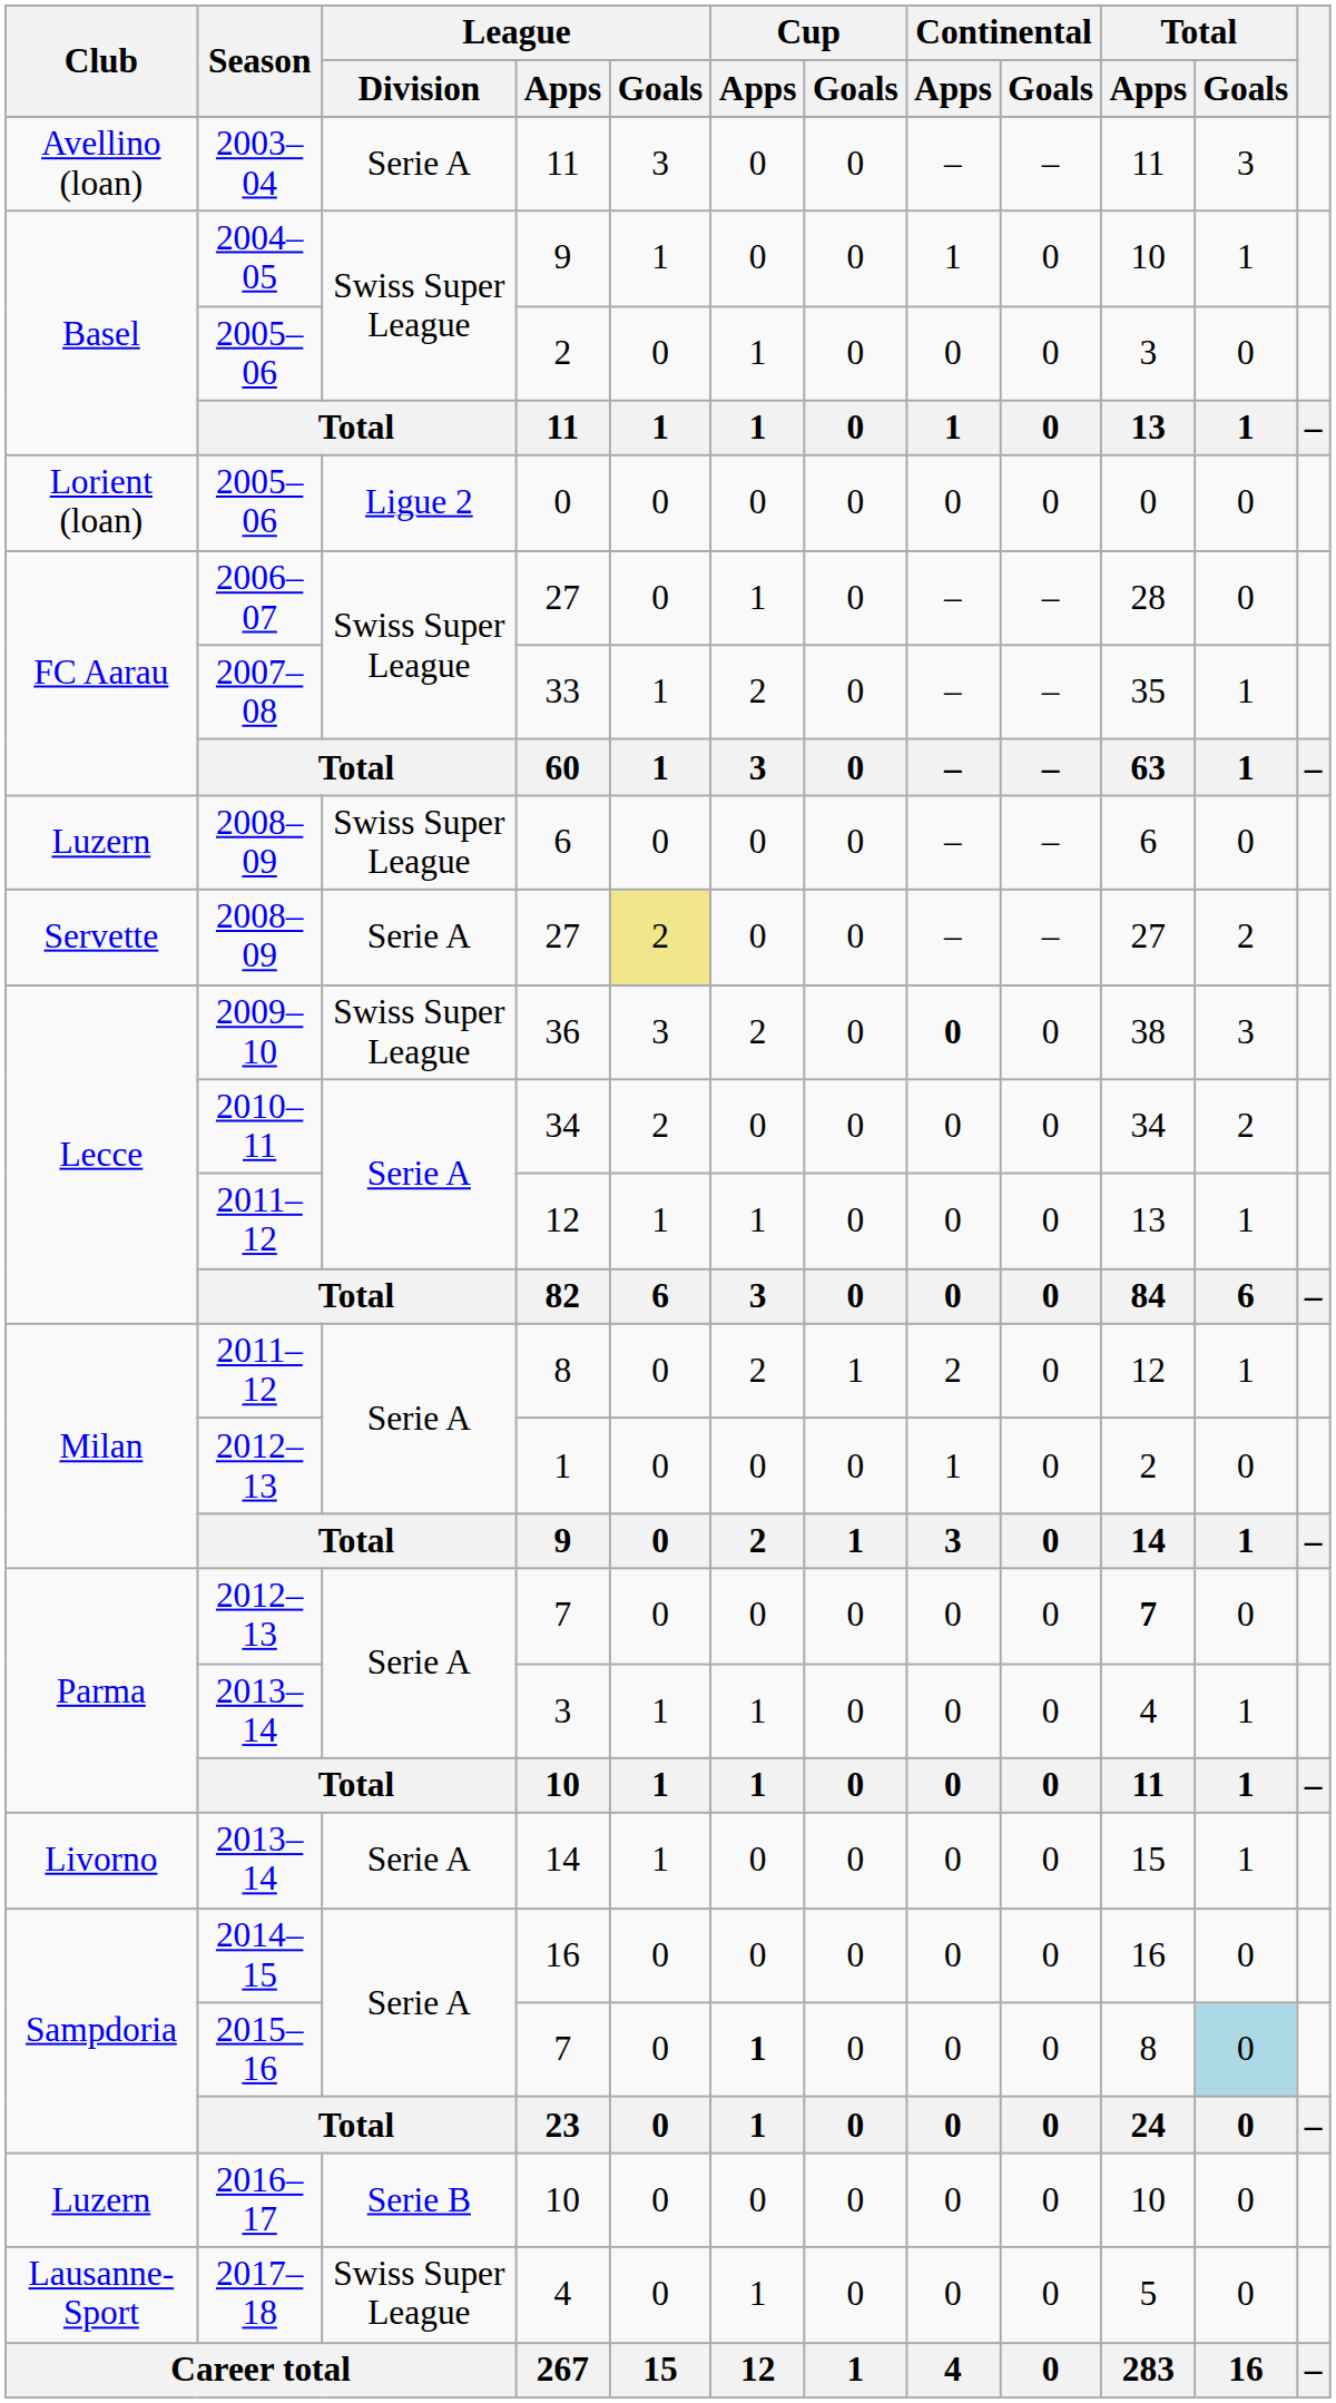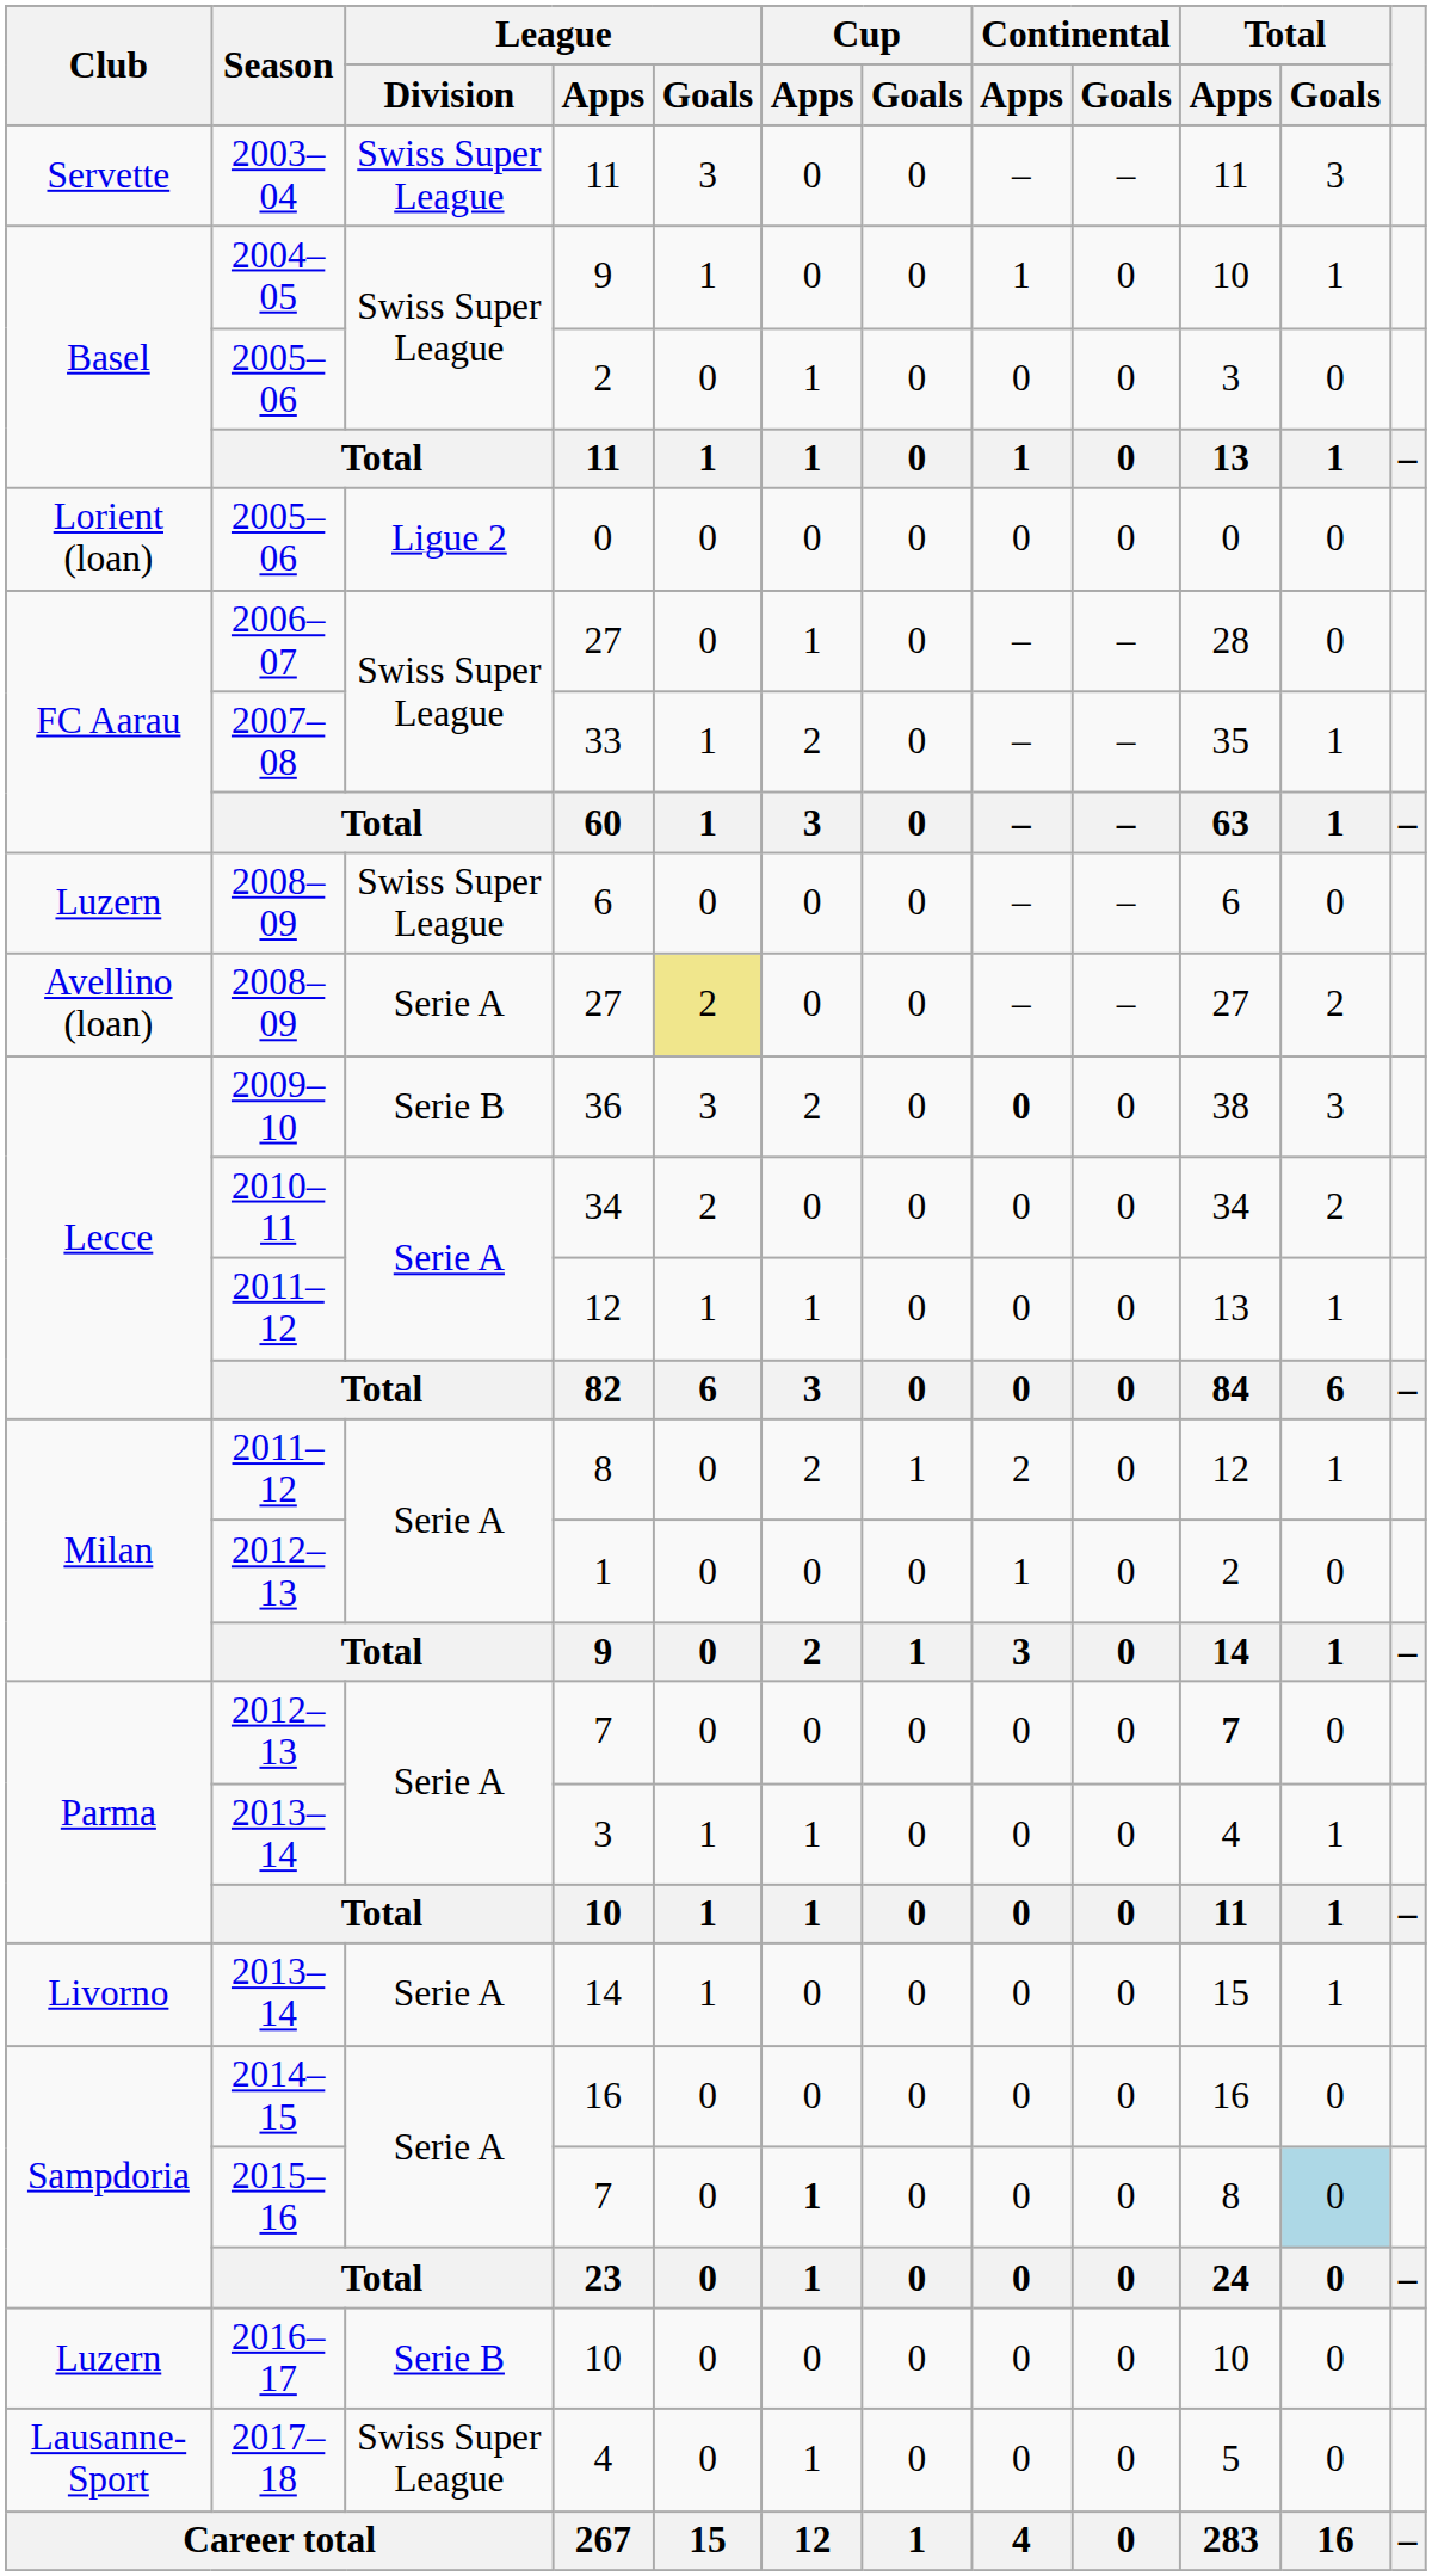 <table class="wikitable" style="text-align:center">
 <tr>
 <th rowspan="2">Club</th>
 <th rowspan="2">Season</th>
 <th colspan="3">League</th>
 <th colspan="2">Cup</th>
 <th colspan="2">Continental</th>
 <th colspan="2">Total</th>
 <th rowspan="2"></th>
 </tr>
 <tr>
 <th>Division</th>
 <th>Apps</th>
 <th>Goals</th>
 <th>Apps</th>
 <th>Goals</th>
 <th>Apps</th>
 <th>Goals</th>
 <th>Apps</th>
 <th>Goals</th>
 </tr>
 <tr>
-<td><a href='#'>Avellino</a> (loan)</td>
+<td><a href='#'>Servette</a></td>
 <td><a href='#'>2003–04</a></td>
-<td>Serie A</td>
+<td><a href='#'>Swiss Super League</a></td>
 <td>11</td>
 <td>3</td>
 <td>0</td>
 <td>0</td>
 <td>–</td>
 <td>–</td>
 <td>11</td>
 <td>3</td>
 <td></td>
 </tr>
 <tr>
 <td rowspan="3"><a href='#'>Basel</a></td>
 <td><a href='#'>2004–05</a></td>
 <td rowspan="2">Swiss Super League</td>
 <td>9</td>
 <td>1</td>
 <td>0</td>
 <td>0</td>
 <td>1</td>
 <td>0</td>
 <td>10</td>
 <td>1</td>
 <td></td>
 </tr>
 <tr>
 <td><a href='#'>2005–06</a></td>
 <td>2</td>
 <td>0</td>
 <td>1</td>
 <td>0</td>
 <td>0</td>
 <td>0</td>
 <td>3</td>
 <td>0</td>
 <td></td>
 </tr>
 <tr>
 <th colspan="2">Total</th>
 <th>11</th>
 <th>1</th>
 <th>1</th>
 <th>0</th>
 <th>1</th>
 <th>0</th>
 <th>13</th>
 <th>1</th>
 <th>–</th>
 </tr>
 <tr>
 <td><a href='#'>Lorient</a> (loan)</td>
 <td><a href='#'>2005–06</a></td>
 <td><a href='#'>Ligue 2</a></td>
 <td>0</td>
 <td>0</td>
 <td 0>0</td>
 <td>0</td>
 <td>0</td>
 <td>0</td>
 <td>0</td>
 <td>0</td>
 <td></td>
 </tr>
 <tr>
 <td rowspan="3"><a href='#'>FC Aarau</a></td>
 <td><a href='#'>2006–07</a></td>
 <td rowspan="2">Swiss Super League</td>
 <td>27</td>
 <td>0</td>
 <td>1</td>
 <td>0</td>
 <td>–</td>
 <td>–</td>
 <td>28</td>
 <td>0</td>
 <td></td>
 </tr>
 <tr>
 <td><a href='#'>2007–08</a></td>
 <td>33</td>
 <td>1</td>
 <td>2</td>
 <td>0</td>
 <td>–</td>
 <td>–</td>
 <td>35</td>
 <td>1</td>
 <td></td>
 </tr>
 <tr>
 <th colspan="2">Total</th>
 <th>60</th>
 <th>1</th>
 <th>3</th>
 <th>0</th>
 <th>–</th>
 <th>–</th>
 <th>63</th>
 <th>1</th>
 <th>–</th>
 </tr>
 <tr>
 <td><a href='#'>Luzern</a></td>
 <td><a href='#'>2008–09</a></td>
 <td>Swiss Super League</td>
 <td>6</td>
 <td>0</td>
 <td>0</td>
 <td>0</td>
 <td>–</td>
 <td>–</td>
 <td>6</td>
 <td>0</td>
 <td></td>
 </tr>
 <tr>
-<td><a href='#'>Servette</a></td>
+<td><a href='#'>Avellino</a> (loan)</td>
 <td><a href='#'>2008–09</a></td>
 <td>Serie A</td>
 <td>27</td>
 <td style="background: khaki;">2</td>
 <td>0</td>
 <td>0</td>
 <td>–</td>
 <td>–</td>
 <td>27</td>
 <td>2</td>
 <td></td>
 </tr>
 <tr>
 <td rowspan="4"><a href='#'>Lecce</a></td>
 <td><a href='#'>2009–10</a></td>
-<td>Swiss Super League</td>
+<td>Serie B</td>
 <td>36</td>
 <td>3</td>
 <td>2</td>
 <td>0</td>
 <td><strong>0</strong></td>
 <td>0</td>
 <td>38</td>
 <td>3</td>
 <td></td>
 </tr>
 <tr>
 <td><a href='#'>2010–11</a></td>
 <td rowspan="2"><a href='#'>Serie A</a></td>
 <td>34</td>
 <td>2</td>
 <td>0</td>
 <td>0</td>
 <td>0</td>
 <td>0</td>
 <td>34</td>
 <td>2</td>
 <td></td>
 </tr>
 <tr>
 <td><a href='#'>2011–12</a></td>
 <td>12</td>
 <td>1</td>
 <td>1</td>
 <td>0</td>
 <td>0</td>
 <td>0</td>
 <td>13</td>
 <td>1</td>
 <td></td>
 </tr>
 <tr>
 <th colspan="2">Total</th>
 <th>82</th>
 <th>6</th>
 <th>3</th>
 <th>0</th>
 <th>0</th>
 <th>0</th>
 <th>84</th>
 <th>6</th>
 <th>–</th>
 </tr>
 <tr>
 <td rowspan="3"><a href='#'>Milan</a></td>
 <td><a href='#'>2011–12</a></td>
 <td rowspan="2">Serie A</td>
 <td>8</td>
 <td>0</td>
 <td>2</td>
 <td>1</td>
 <td>2</td>
 <td>0</td>
 <td>12</td>
 <td>1</td>
 <td></td>
 </tr>
 <tr>
 <td><a href='#'>2012–13</a></td>
 <td>1</td>
 <td>0</td>
 <td>0</td>
 <td>0</td>
 <td>1</td>
 <td>0</td>
 <td>2</td>
 <td>0</td>
 <td></td>
 </tr>
 <tr>
 <th colspan="2">Total</th>
 <th>9</th>
 <th>0</th>
 <th>2</th>
 <th>1</th>
 <th>3</th>
 <th>0</th>
 <th>14</th>
 <th>1</th>
 <th>–</th>
 </tr>
 <tr>
 <td rowspan="3"><a href='#'>Parma</a></td>
 <td><a href='#'>2012–13</a></td>
 <td rowspan="2">Serie A</td>
 <td>7</td>
 <td>0</td>
 <td>0</td>
 <td>0</td>
 <td>0</td>
 <td>0</td>
 <td><strong>7</strong></td>
 <td>0</td>
 <td></td>
 </tr>
 <tr>
 <td><a href='#'>2013–14</a></td>
 <td>3</td>
 <td>1</td>
 <td>1</td>
 <td>0</td>
 <td>0</td>
 <td>0</td>
 <td>4</td>
 <td>1</td>
 <td></td>
 </tr>
 <tr>
 <th colspan="2">Total</th>
 <th>10</th>
 <th>1</th>
 <th>1</th>
 <th>0</th>
 <th>0</th>
 <th>0</th>
 <th>11</th>
 <th>1</th>
 <th>–</th>
 </tr>
 <tr>
 <td><a href='#'>Livorno</a></td>
 <td><a href='#'>2013–14</a></td>
 <td>Serie A</td>
 <td>14</td>
 <td>1</td>
 <td>0</td>
 <td>0</td>
 <td>0</td>
 <td>0</td>
 <td>15</td>
 <td>1</td>
 <td></td>
 </tr>
 <tr>
 <td rowspan="3"><a href='#'>Sampdoria</a></td>
 <td><a href='#'>2014–15</a></td>
 <td rowspan="2">Serie A</td>
 <td>16</td>
 <td>0</td>
 <td>0</td>
 <td>0</td>
 <td>0</td>
 <td>0</td>
 <td>16</td>
 <td>0</td>
 <td></td>
 </tr>
 <tr>
 <td><a href='#'>2015–16</a></td>
 <td>7</td>
 <td>0</td>
 <td><strong>1</strong></td>
 <td>0</td>
 <td>0</td>
 <td>0</td>
 <td>8</td>
 <td style="background: lightblue;">0</td>
 <td></td>
 </tr>
 <tr>
 <th colspan="2">Total</th>
 <th>23</th>
 <th>0</th>
 <th>1</th>
 <th>0</th>
 <th>0</th>
 <th>0</th>
 <th>24</th>
 <th>0</th>
 <th>–</th>
 </tr>
 <tr>
 <td><a href='#'>Luzern</a></td>
 <td><a href='#'>2016–17</a></td>
 <td><a href='#'>Serie B</a></td>
 <td>10</td>
 <td>0</td>
 <td>0</td>
 <td>0</td>
 <td>0</td>
 <td>0</td>
 <td>10</td>
 <td>0</td>
 <td></td>
 </tr>
 <tr>
 <td><a href='#'>Lausanne-Sport</a></td>
 <td><a href='#'>2017–18</a></td>
 <td>Swiss Super League</td>
 <td>4</td>
 <td>0</td>
 <td>1</td>
 <td>0</td>
 <td>0</td>
 <td>0</td>
 <td>5</td>
 <td>0</td>
 <td></td>
 </tr>
 <tr>
 <th colspan="3">Career total</th>
 <th>267</th>
 <th>15</th>
 <th>12</th>
 <th>1</th>
 <th>4</th>
 <th>0</th>
 <th>283</th>
 <th>16</th>
 <th>–</th>
 </tr>
 </table>
